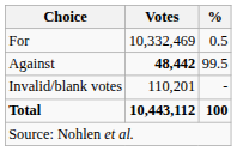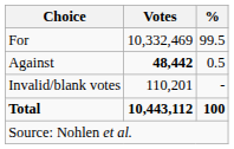 <table class=wikitable style=text-align:right>
 <tr>
 <th>Choice</th>
 <th>Votes</th>
 <th>%</th>
 </tr>
 <tr>
 <td align=left>For</td>
 <td>10,332,469</td>
-<td>0.5</td>
+<td>99.5</td>
 </tr>
 <tr>
 <td align=left>Against</td>
 <td><strong>48,442</strong></td>
-<td>99.5</td>
+<td>0.5</td>
 </tr>
 <tr>
 <td align=left>Invalid/blank votes</td>
 <td>110,201</td>
 <td>-</td>
 </tr>
 <tr>
 <td align=left><strong>Total</strong></td>
 <td><strong>10,443,112</strong></td>
 <td><strong>100</strong></td>
 </tr>
 <tr>
 <td align=left colspan=3>Source: Nohlen <em>et al.</em></td>
 </tr>
 </table>
